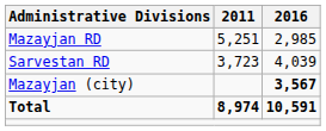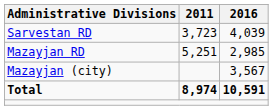 <table class="wikitable">
 <tr>
 <th>Administrative Divisions</th>
 <th>2011</th>
 <th>2016</th>
 </tr>
 <tr>
+<td><a href='#'>Sarvestan RD</a></td>
+<td style="text-align: right;">3,723</td>
+<td style="text-align: right;">4,039</td>
+</tr>
+<tr>
 <td><a href='#'>Mazayjan RD</a></td>
 <td style="text-align: right;">5,251</td>
 <td style="text-align: right;">2,985</td>
 </tr>
 <tr>
-<td><a href='#'>Sarvestan RD</a></td>
-<td style="text-align: right;">3,723</td>
-<td style="text-align: right;">4,039</td>
-</tr>
-<tr>
 <td><a href='#'>Mazayjan</a> (city)</td>
 <td style="text-align: right;"></td>
-<td style="text-align: right;"><strong>3,567</strong></td>
+<td style="text-align: right;">3,567</td>
 </tr>
 <tr>
 <td><strong>Total</strong></td>
 <td style="text-align: right;"><strong>8,974</strong></td>
 <td style="text-align: right;"><strong>10,591</strong></td>
 </tr>
 <tr>
 <td colspan=3></td>
 </tr>
 </table>
